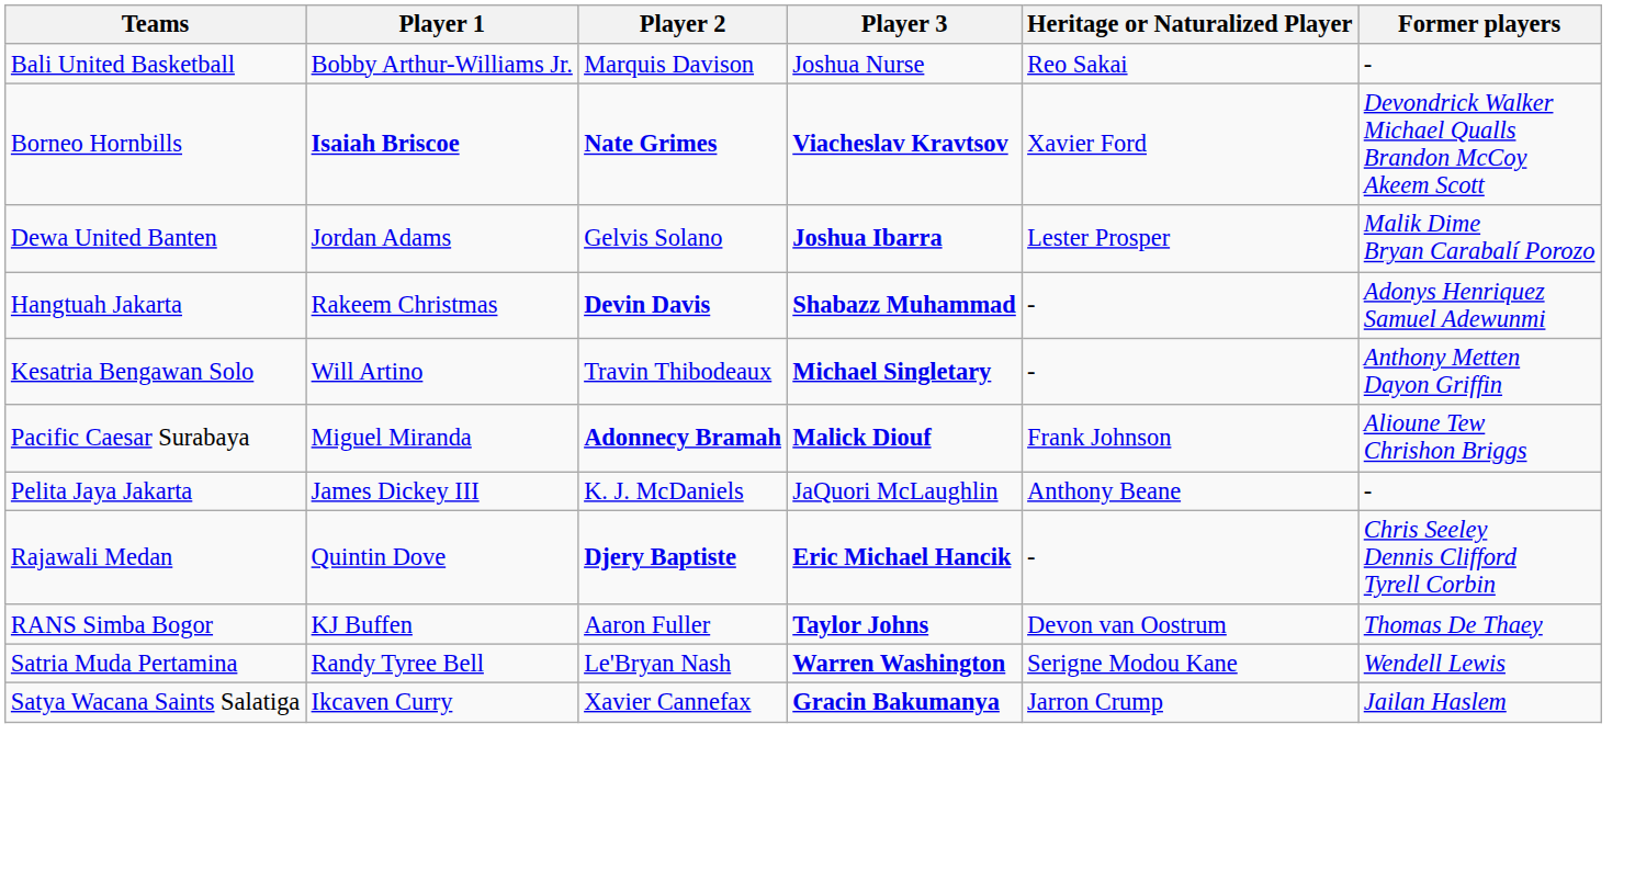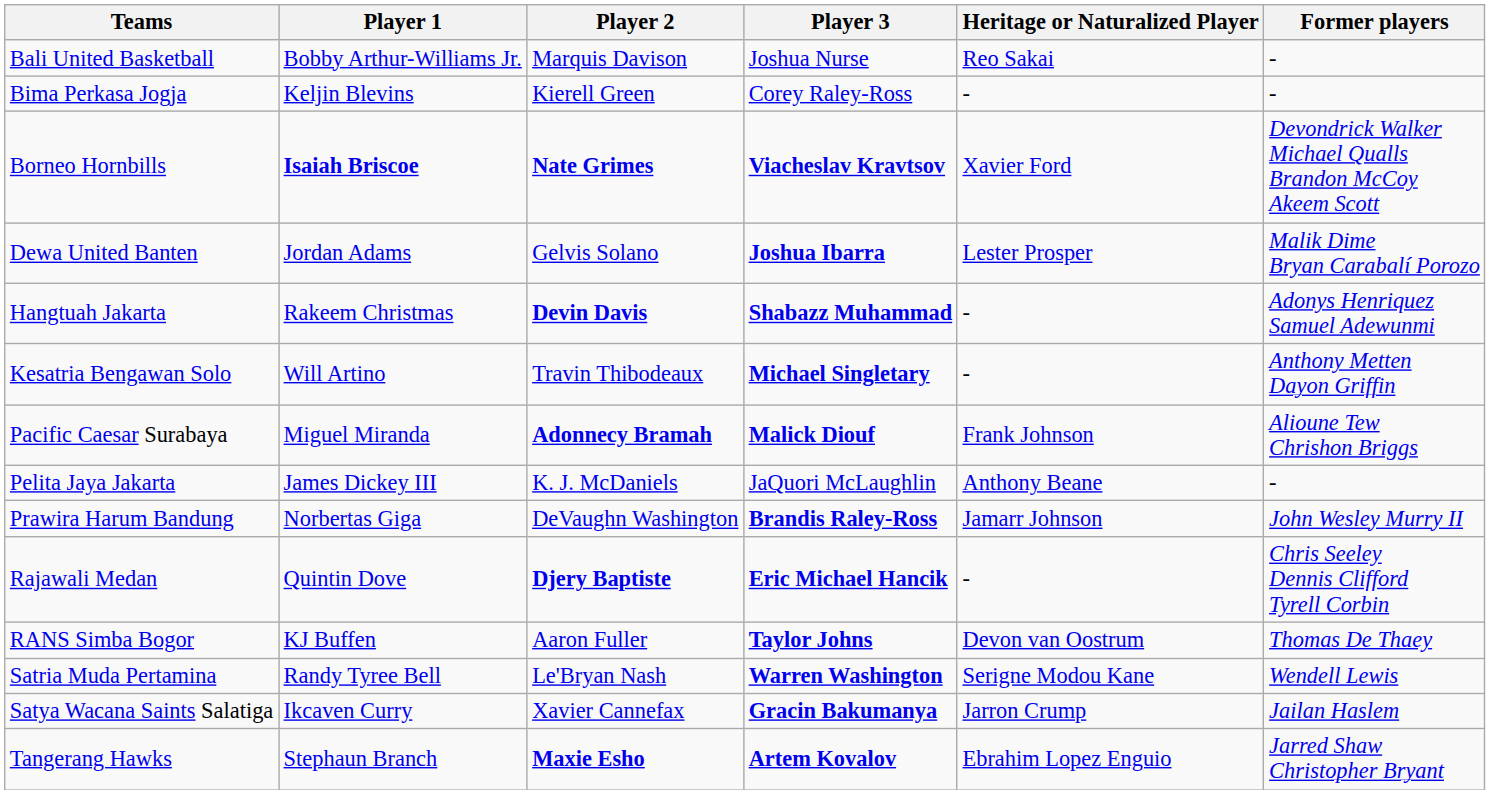 <table class="wikitable sortable">
 <tr>
 <th>Teams</th>
 <th>Player 1</th>
 <th>Player 2</th>
 <th>Player 3</th>
 <th>Heritage or Naturalized Player</th>
 <th>Former players</th>
 </tr>
 <tr>
 <td><a href='#'>Bali United Basketball</a></td>
 <td> <a href='#'>Bobby Arthur-Williams Jr.</a></td>
 <td> <a href='#'>Marquis Davison</a></td>
 <td> <a href='#'>Joshua Nurse</a></td>
 <td> <a href='#'>Reo Sakai</a></td>
+<td>-</td>
+</tr>
+<tr>
+<td><a href='#'>Bima Perkasa Jogja</a></td>
+<td> <a href='#'>Keljin Blevins</a></td>
+<td> <a href='#'>Kierell Green</a></td>
+<td> <a href='#'>Corey Raley-Ross</a></td>
+<td>-</td>
 <td>-</td>
 </tr>
 <tr>
 <td><a href='#'>Borneo Hornbills</a></td>
 <td> <strong><a href='#'>Isaiah Briscoe</a></strong></td>
 <td> <strong><a href='#'>Nate Grimes</a></strong></td>
 <td> <strong><a href='#'>Viacheslav Kravtsov</a></strong></td>
 <td> <a href='#'>Xavier Ford</a></td>
 <td> <em><a href='#'>Devondrick Walker</a></em><br> <em><a href='#'>Michael Qualls</a></em><br> <em><a href='#'>Brandon McCoy</a></em><br>  <em><a href='#'>Akeem Scott</a></em></td>
 </tr>
 <tr>
 <td><a href='#'>Dewa United Banten</a></td>
 <td> <a href='#'>Jordan Adams</a></td>
 <td> <a href='#'>Gelvis Solano</a></td>
 <td> <strong><a href='#'>Joshua Ibarra</a></strong></td>
 <td> <a href='#'>Lester Prosper</a></td>
 <td> <em><a href='#'>Malik Dime</a></em><br> <em><a href='#'>Bryan Carabalí Porozo</a></em></td>
 </tr>
 <tr>
 <td><a href='#'>Hangtuah Jakarta</a></td>
 <td> <a href='#'>Rakeem Christmas</a></td>
 <td> <strong><a href='#'>Devin Davis</a></strong></td>
 <td> <strong><a href='#'>Shabazz Muhammad</a></strong></td>
 <td>-</td>
 <td> <em><a href='#'>Adonys Henriquez</a></em><br> <em><a href='#'>Samuel Adewunmi</a></em></td>
 </tr>
 <tr>
 <td><a href='#'>Kesatria Bengawan Solo</a></td>
 <td> <a href='#'>Will Artino</a></td>
 <td> <a href='#'>Travin Thibodeaux</a></td>
 <td> <strong><a href='#'>Michael Singletary</a></strong></td>
 <td>-</td>
 <td> <em><a href='#'>Anthony Metten</a></em><br> <em><a href='#'>Dayon Griffin</a></em></td>
 </tr>
 <tr>
 <td><a href='#'>Pacific Caesar</a> Surabaya</td>
 <td> <a href='#'>Miguel Miranda</a></td>
 <td> <strong><a href='#'>Adonnecy Bramah</a></strong></td>
 <td> <strong><a href='#'>Malick Diouf</a></strong></td>
 <td> <a href='#'>Frank Johnson</a></td>
 <td> <em><a href='#'>Alioune Tew</a></em><br> <em><a href='#'>Chrishon Briggs</a></em></td>
 </tr>
 <tr>
 <td><a href='#'>Pelita Jaya Jakarta</a></td>
 <td> <a href='#'>James Dickey III</a></td>
 <td> <a href='#'>K. J. McDaniels</a></td>
 <td> <a href='#'>JaQuori McLaughlin</a></td>
 <td> <a href='#'>Anthony Beane</a></td>
 <td>-</td>
 </tr>
 <tr>
+<td><a href='#'>Prawira Harum Bandung</a></td>
+<td> <a href='#'>Norbertas Giga</a></td>
+<td> <a href='#'>DeVaughn Washington</a></td>
+<td> <strong><a href='#'>Brandis Raley-Ross</a></strong></td>
+<td> <a href='#'>Jamarr Johnson</a></td>
+<td> <em><a href='#'>John Wesley Murry II</a></em></td>
+</tr>
+<tr>
 <td><a href='#'>Rajawali Medan</a></td>
 <td> <a href='#'>Quintin Dove</a></td>
 <td> <strong><a href='#'>Djery Baptiste</a></strong></td>
 <td> <strong><a href='#'>Eric Michael Hancik</a></strong></td>
 <td>-</td>
 <td> <em><a href='#'>Chris Seeley</a></em><br> <em><a href='#'>Dennis Clifford</a></em><br> <em><a href='#'>Tyrell Corbin</a></em></td>
 </tr>
 <tr>
 <td><a href='#'>RANS Simba Bogor</a></td>
 <td> <a href='#'>KJ Buffen</a></td>
 <td> <a href='#'>Aaron Fuller</a></td>
 <td> <strong><a href='#'>Taylor Johns</a></strong></td>
 <td> <a href='#'>Devon van Oostrum</a></td>
 <td> <em><a href='#'>Thomas De Thaey</a></em></td>
 </tr>
 <tr>
 <td><a href='#'>Satria Muda Pertamina</a></td>
 <td> <a href='#'>Randy Tyree Bell</a></td>
 <td> <a href='#'>Le'Bryan Nash</a></td>
 <td> <strong><a href='#'>Warren Washington</a></strong></td>
 <td> <a href='#'>Serigne Modou Kane</a></td>
 <td> <em><a href='#'>Wendell Lewis</a></em></td>
 </tr>
 <tr>
 <td><a href='#'>Satya Wacana Saints</a> Salatiga</td>
 <td> <a href='#'>Ikcaven Curry</a></td>
 <td> <a href='#'>Xavier Cannefax</a></td>
 <td> <strong><a href='#'>Gracin Bakumanya</a></strong></td>
 <td> <a href='#'>Jarron Crump</a></td>
 <td> <em><a href='#'>Jailan Haslem</a></em></td>
 </tr>
+<tr>
+<td><a href='#'>Tangerang Hawks</a></td>
+<td> <a href='#'>Stephaun Branch</a></td>
+<td> <strong><a href='#'>Maxie Esho</a></strong></td>
+<td> <strong><a href='#'>Artem Kovalov</a></strong></td>
+<td> <a href='#'>Ebrahim Lopez Enguio</a></td>
+<td> <em><a href='#'>Jarred Shaw</a></em><br> <em><a href='#'>Christopher Bryant</a></em></td>
+</tr>
 </table>
